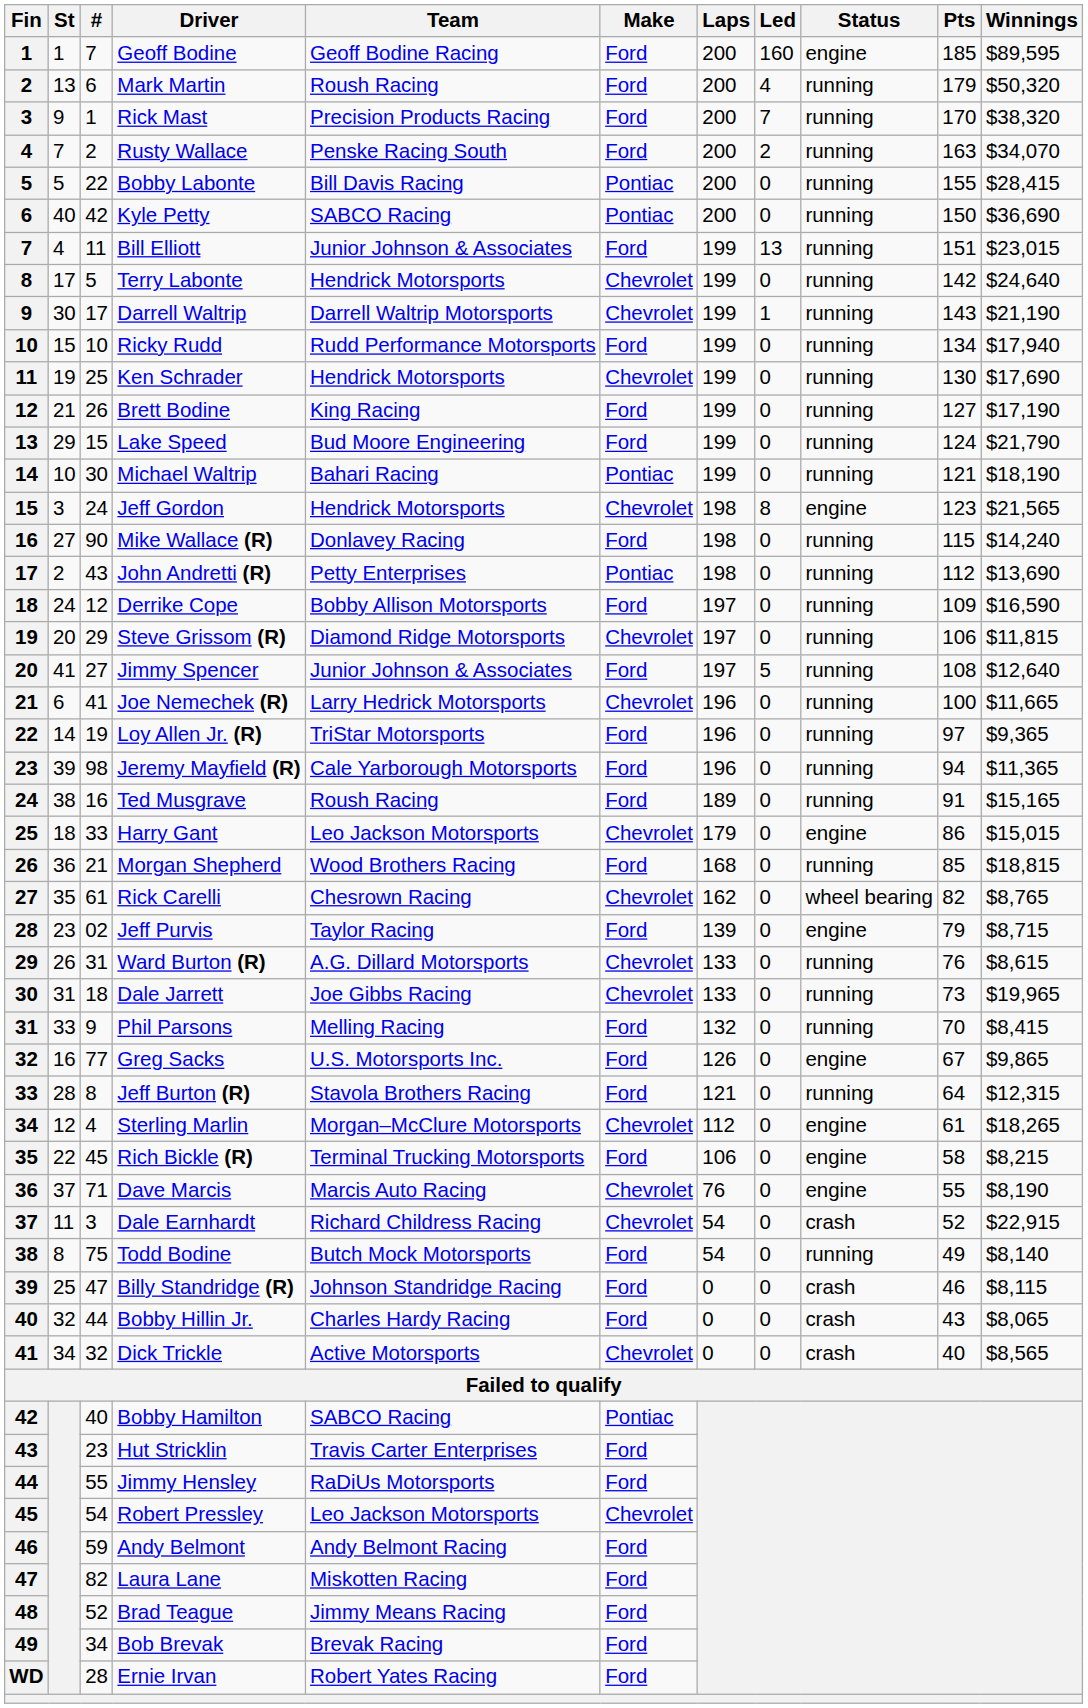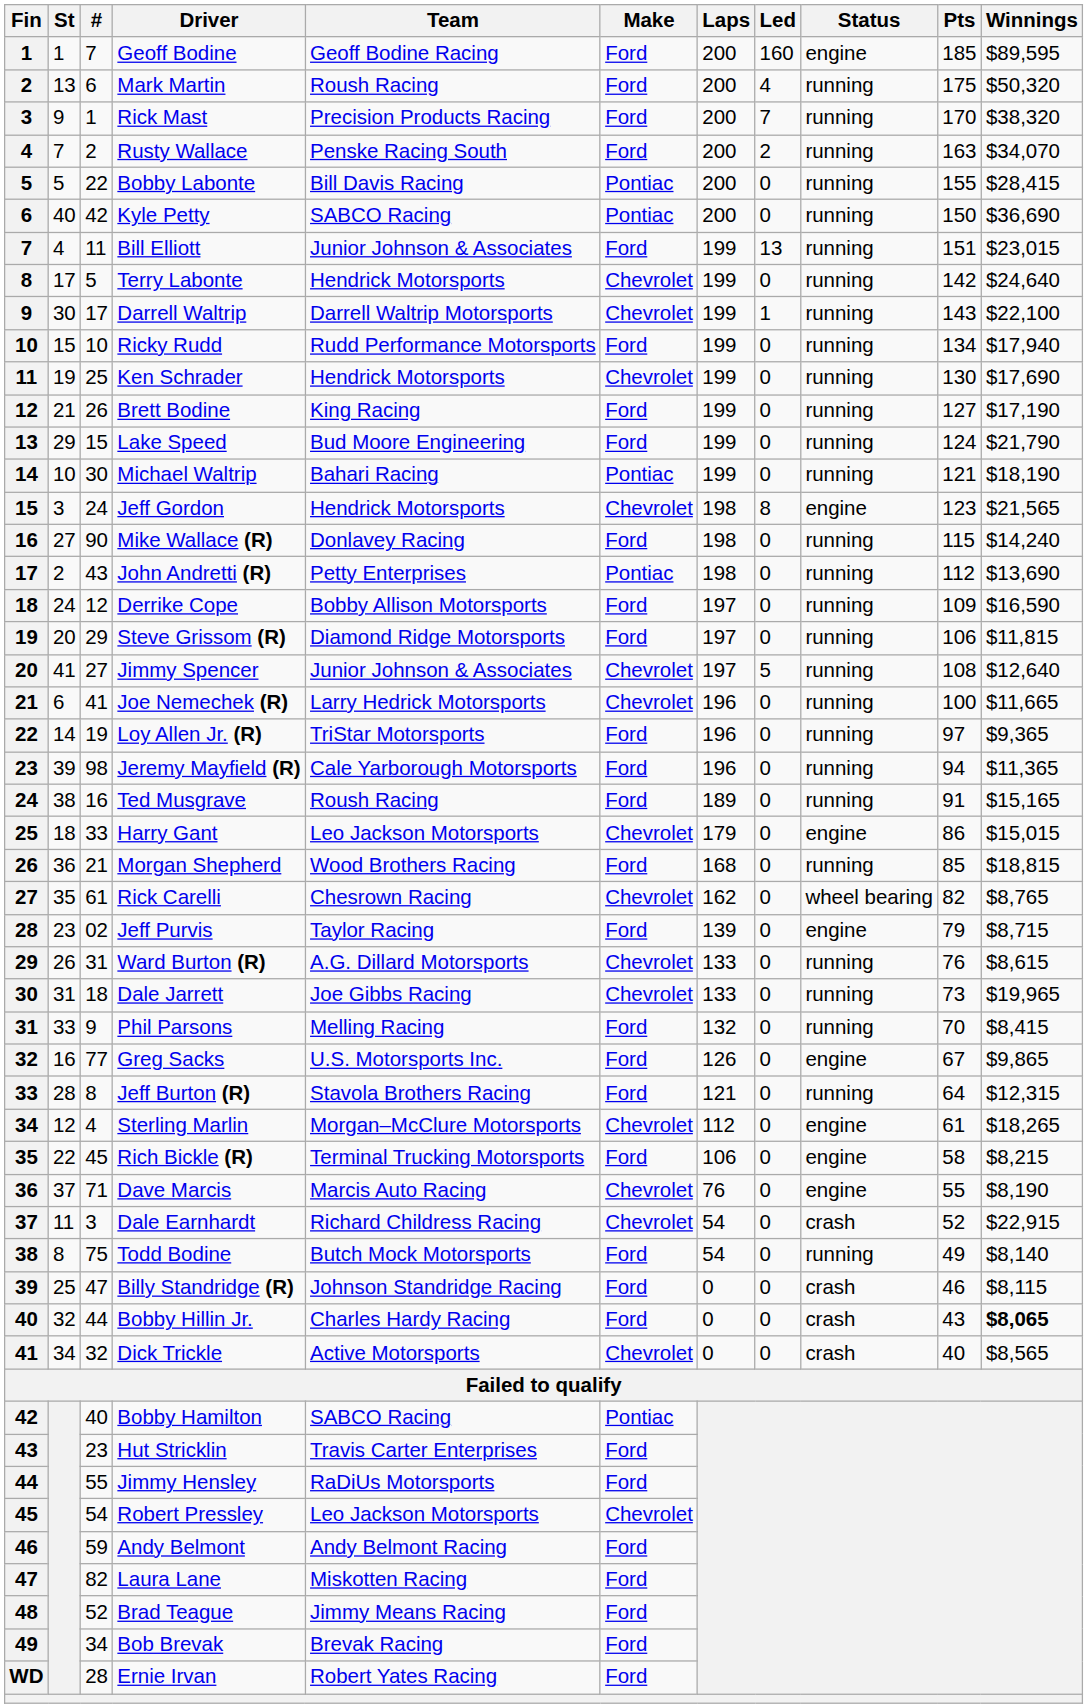 <table class="wikitable">
 <tr>
 <th>Fin</th>
 <th>St</th>
 <th>#</th>
 <th>Driver</th>
 <th>Team</th>
 <th>Make</th>
 <th>Laps</th>
 <th>Led</th>
 <th>Status</th>
 <th>Pts</th>
 <th>Winnings</th>
 </tr>
 <tr>
 <th>1</th>
 <td>1</td>
 <td>7</td>
 <td><a href='#'>Geoff Bodine</a></td>
 <td><a href='#'>Geoff Bodine Racing</a></td>
 <td><a href='#'>Ford</a></td>
 <td>200</td>
 <td>160</td>
 <td>engine</td>
 <td>185</td>
 <td>$89,595</td>
 </tr>
 <tr>
 <th>2</th>
 <td>13</td>
 <td>6</td>
 <td><a href='#'>Mark Martin</a></td>
 <td><a href='#'>Roush Racing</a></td>
 <td><a href='#'>Ford</a></td>
 <td>200</td>
 <td>4</td>
 <td>running</td>
-<td>179</td>
+<td>175</td>
 <td>$50,320</td>
 </tr>
 <tr>
 <th>3</th>
 <td>9</td>
 <td>1</td>
 <td><a href='#'>Rick Mast</a></td>
 <td><a href='#'>Precision Products Racing</a></td>
 <td><a href='#'>Ford</a></td>
 <td>200</td>
 <td>7</td>
 <td>running</td>
 <td>170</td>
 <td>$38,320</td>
 </tr>
 <tr>
 <th>4</th>
 <td>7</td>
 <td>2</td>
 <td><a href='#'>Rusty Wallace</a></td>
 <td><a href='#'>Penske Racing South</a></td>
 <td><a href='#'>Ford</a></td>
 <td>200</td>
 <td>2</td>
 <td>running</td>
 <td>163</td>
 <td>$34,070</td>
 </tr>
 <tr>
 <th>5</th>
 <td>5</td>
 <td>22</td>
 <td><a href='#'>Bobby Labonte</a></td>
 <td><a href='#'>Bill Davis Racing</a></td>
 <td><a href='#'>Pontiac</a></td>
 <td>200</td>
 <td>0</td>
 <td>running</td>
 <td>155</td>
 <td>$28,415</td>
 </tr>
 <tr>
 <th>6</th>
 <td>40</td>
 <td>42</td>
 <td><a href='#'>Kyle Petty</a></td>
 <td><a href='#'>SABCO Racing</a></td>
 <td><a href='#'>Pontiac</a></td>
 <td>200</td>
 <td>0</td>
 <td>running</td>
 <td>150</td>
 <td>$36,690</td>
 </tr>
 <tr>
 <th>7</th>
 <td>4</td>
 <td>11</td>
 <td><a href='#'>Bill Elliott</a></td>
 <td><a href='#'>Junior Johnson & Associates</a></td>
 <td><a href='#'>Ford</a></td>
 <td>199</td>
 <td>13</td>
 <td>running</td>
 <td>151</td>
 <td>$23,015</td>
 </tr>
 <tr>
 <th>8</th>
 <td>17</td>
 <td>5</td>
 <td><a href='#'>Terry Labonte</a></td>
 <td><a href='#'>Hendrick Motorsports</a></td>
 <td><a href='#'>Chevrolet</a></td>
 <td>199</td>
 <td>0</td>
 <td>running</td>
 <td>142</td>
 <td>$24,640</td>
 </tr>
 <tr>
 <th>9</th>
 <td>30</td>
 <td>17</td>
 <td><a href='#'>Darrell Waltrip</a></td>
 <td><a href='#'>Darrell Waltrip Motorsports</a></td>
 <td><a href='#'>Chevrolet</a></td>
 <td>199</td>
 <td>1</td>
 <td>running</td>
 <td>143</td>
-<td>$21,190</td>
+<td>$22,100</td>
 </tr>
 <tr>
 <th>10</th>
 <td>15</td>
 <td>10</td>
 <td><a href='#'>Ricky Rudd</a></td>
 <td><a href='#'>Rudd Performance Motorsports</a></td>
 <td><a href='#'>Ford</a></td>
 <td>199</td>
 <td>0</td>
 <td>running</td>
 <td>134</td>
 <td>$17,940</td>
 </tr>
 <tr>
 <th>11</th>
 <td>19</td>
 <td>25</td>
 <td><a href='#'>Ken Schrader</a></td>
 <td><a href='#'>Hendrick Motorsports</a></td>
 <td><a href='#'>Chevrolet</a></td>
 <td>199</td>
 <td>0</td>
 <td>running</td>
 <td>130</td>
 <td>$17,690</td>
 </tr>
 <tr>
 <th>12</th>
 <td>21</td>
 <td>26</td>
 <td><a href='#'>Brett Bodine</a></td>
 <td><a href='#'>King Racing</a></td>
 <td><a href='#'>Ford</a></td>
 <td>199</td>
 <td>0</td>
 <td>running</td>
 <td>127</td>
 <td>$17,190</td>
 </tr>
 <tr>
 <th>13</th>
 <td>29</td>
 <td>15</td>
 <td><a href='#'>Lake Speed</a></td>
 <td><a href='#'>Bud Moore Engineering</a></td>
 <td><a href='#'>Ford</a></td>
 <td>199</td>
 <td>0</td>
 <td>running</td>
 <td>124</td>
 <td>$21,790</td>
 </tr>
 <tr>
 <th>14</th>
 <td>10</td>
 <td>30</td>
 <td><a href='#'>Michael Waltrip</a></td>
 <td><a href='#'>Bahari Racing</a></td>
 <td><a href='#'>Pontiac</a></td>
 <td>199</td>
 <td>0</td>
 <td>running</td>
 <td>121</td>
 <td>$18,190</td>
 </tr>
 <tr>
 <th>15</th>
 <td>3</td>
 <td>24</td>
 <td><a href='#'>Jeff Gordon</a></td>
 <td><a href='#'>Hendrick Motorsports</a></td>
 <td><a href='#'>Chevrolet</a></td>
 <td>198</td>
 <td>8</td>
 <td>engine</td>
 <td>123</td>
 <td>$21,565</td>
 </tr>
 <tr>
 <th>16</th>
 <td>27</td>
 <td>90</td>
 <td><a href='#'>Mike Wallace</a> <strong>(R)</strong></td>
 <td><a href='#'>Donlavey Racing</a></td>
 <td><a href='#'>Ford</a></td>
 <td>198</td>
 <td>0</td>
 <td>running</td>
 <td>115</td>
 <td>$14,240</td>
 </tr>
 <tr>
 <th>17</th>
 <td>2</td>
 <td>43</td>
 <td><a href='#'>John Andretti</a> <strong>(R)</strong></td>
 <td><a href='#'>Petty Enterprises</a></td>
 <td><a href='#'>Pontiac</a></td>
 <td>198</td>
 <td>0</td>
 <td>running</td>
 <td>112</td>
 <td>$13,690</td>
 </tr>
 <tr>
 <th>18</th>
 <td>24</td>
 <td>12</td>
 <td><a href='#'>Derrike Cope</a></td>
 <td><a href='#'>Bobby Allison Motorsports</a></td>
 <td><a href='#'>Ford</a></td>
 <td>197</td>
 <td>0</td>
 <td>running</td>
 <td>109</td>
 <td>$16,590</td>
 </tr>
 <tr>
 <th>19</th>
 <td>20</td>
 <td>29</td>
 <td><a href='#'>Steve Grissom</a> <strong>(R)</strong></td>
 <td><a href='#'>Diamond Ridge Motorsports</a></td>
-<td><a href='#'>Chevrolet</a></td>
+<td><a href='#'>Ford</a></td>
 <td>197</td>
 <td>0</td>
 <td>running</td>
 <td>106</td>
 <td>$11,815</td>
 </tr>
 <tr>
 <th>20</th>
 <td>41</td>
 <td>27</td>
 <td><a href='#'>Jimmy Spencer</a></td>
 <td><a href='#'>Junior Johnson & Associates</a></td>
-<td><a href='#'>Ford</a></td>
+<td><a href='#'>Chevrolet</a></td>
 <td>197</td>
 <td>5</td>
 <td>running</td>
 <td>108</td>
 <td>$12,640</td>
 </tr>
 <tr>
 <th>21</th>
 <td>6</td>
 <td>41</td>
 <td><a href='#'>Joe Nemechek</a> <strong>(R)</strong></td>
 <td><a href='#'>Larry Hedrick Motorsports</a></td>
 <td><a href='#'>Chevrolet</a></td>
 <td>196</td>
 <td>0</td>
 <td>running</td>
 <td>100</td>
 <td>$11,665</td>
 </tr>
 <tr>
 <th>22</th>
 <td>14</td>
 <td>19</td>
 <td><a href='#'>Loy Allen Jr.</a> <strong>(R)</strong></td>
 <td><a href='#'>TriStar Motorsports</a></td>
 <td><a href='#'>Ford</a></td>
 <td>196</td>
 <td>0</td>
 <td>running</td>
 <td>97</td>
 <td>$9,365</td>
 </tr>
 <tr>
 <th>23</th>
 <td>39</td>
 <td>98</td>
 <td><a href='#'>Jeremy Mayfield</a> <strong>(R)</strong></td>
 <td><a href='#'>Cale Yarborough Motorsports</a></td>
 <td><a href='#'>Ford</a></td>
 <td>196</td>
 <td>0</td>
 <td>running</td>
 <td>94</td>
 <td>$11,365</td>
 </tr>
 <tr>
 <th>24</th>
 <td>38</td>
 <td>16</td>
 <td><a href='#'>Ted Musgrave</a></td>
 <td><a href='#'>Roush Racing</a></td>
 <td><a href='#'>Ford</a></td>
 <td>189</td>
 <td>0</td>
 <td>running</td>
 <td>91</td>
 <td>$15,165</td>
 </tr>
 <tr>
 <th>25</th>
 <td>18</td>
 <td>33</td>
 <td><a href='#'>Harry Gant</a></td>
 <td><a href='#'>Leo Jackson Motorsports</a></td>
 <td><a href='#'>Chevrolet</a></td>
 <td>179</td>
 <td>0</td>
 <td>engine</td>
 <td>86</td>
 <td>$15,015</td>
 </tr>
 <tr>
 <th>26</th>
 <td>36</td>
 <td>21</td>
 <td><a href='#'>Morgan Shepherd</a></td>
 <td><a href='#'>Wood Brothers Racing</a></td>
 <td><a href='#'>Ford</a></td>
 <td>168</td>
 <td>0</td>
 <td>running</td>
 <td>85</td>
 <td>$18,815</td>
 </tr>
 <tr>
 <th>27</th>
 <td>35</td>
 <td>61</td>
 <td><a href='#'>Rick Carelli</a></td>
 <td><a href='#'>Chesrown Racing</a></td>
 <td><a href='#'>Chevrolet</a></td>
 <td>162</td>
 <td>0</td>
 <td>wheel bearing</td>
 <td>82</td>
 <td>$8,765</td>
 </tr>
 <tr>
 <th>28</th>
 <td>23</td>
 <td>02</td>
 <td><a href='#'>Jeff Purvis</a></td>
 <td><a href='#'>Taylor Racing</a></td>
 <td><a href='#'>Ford</a></td>
 <td>139</td>
 <td>0</td>
 <td>engine</td>
 <td>79</td>
 <td>$8,715</td>
 </tr>
 <tr>
 <th>29</th>
 <td>26</td>
 <td>31</td>
 <td><a href='#'>Ward Burton</a> <strong>(R)</strong></td>
 <td><a href='#'>A.G. Dillard Motorsports</a></td>
 <td><a href='#'>Chevrolet</a></td>
 <td>133</td>
 <td>0</td>
 <td>running</td>
 <td>76</td>
 <td>$8,615</td>
 </tr>
 <tr>
 <th>30</th>
 <td>31</td>
 <td>18</td>
 <td><a href='#'>Dale Jarrett</a></td>
 <td><a href='#'>Joe Gibbs Racing</a></td>
 <td><a href='#'>Chevrolet</a></td>
 <td>133</td>
 <td>0</td>
 <td>running</td>
 <td>73</td>
 <td>$19,965</td>
 </tr>
 <tr>
 <th>31</th>
 <td>33</td>
 <td>9</td>
 <td><a href='#'>Phil Parsons</a></td>
 <td><a href='#'>Melling Racing</a></td>
 <td><a href='#'>Ford</a></td>
 <td>132</td>
 <td>0</td>
 <td>running</td>
 <td>70</td>
 <td>$8,415</td>
 </tr>
 <tr>
 <th>32</th>
 <td>16</td>
 <td>77</td>
 <td><a href='#'>Greg Sacks</a></td>
 <td><a href='#'>U.S. Motorsports Inc.</a></td>
 <td><a href='#'>Ford</a></td>
 <td>126</td>
 <td>0</td>
 <td>engine</td>
 <td>67</td>
 <td>$9,865</td>
 </tr>
 <tr>
 <th>33</th>
 <td>28</td>
 <td>8</td>
 <td><a href='#'>Jeff Burton</a> <strong>(R)</strong></td>
 <td><a href='#'>Stavola Brothers Racing</a></td>
 <td><a href='#'>Ford</a></td>
 <td>121</td>
 <td>0</td>
 <td>running</td>
 <td>64</td>
 <td>$12,315</td>
 </tr>
 <tr>
 <th>34</th>
 <td>12</td>
 <td>4</td>
 <td><a href='#'>Sterling Marlin</a></td>
 <td><a href='#'>Morgan–McClure Motorsports</a></td>
 <td><a href='#'>Chevrolet</a></td>
 <td>112</td>
 <td>0</td>
 <td>engine</td>
 <td>61</td>
 <td>$18,265</td>
 </tr>
 <tr>
 <th>35</th>
 <td>22</td>
 <td>45</td>
 <td><a href='#'>Rich Bickle</a> <strong>(R)</strong></td>
 <td><a href='#'>Terminal Trucking Motorsports</a></td>
 <td><a href='#'>Ford</a></td>
 <td>106</td>
 <td>0</td>
 <td>engine</td>
 <td>58</td>
 <td>$8,215</td>
 </tr>
 <tr>
 <th>36</th>
 <td>37</td>
 <td>71</td>
 <td><a href='#'>Dave Marcis</a></td>
 <td><a href='#'>Marcis Auto Racing</a></td>
 <td><a href='#'>Chevrolet</a></td>
 <td>76</td>
 <td>0</td>
 <td>engine</td>
 <td>55</td>
 <td>$8,190</td>
 </tr>
 <tr>
 <th>37</th>
 <td>11</td>
 <td>3</td>
 <td><a href='#'>Dale Earnhardt</a></td>
 <td><a href='#'>Richard Childress Racing</a></td>
 <td><a href='#'>Chevrolet</a></td>
 <td>54</td>
 <td>0</td>
 <td>crash</td>
 <td>52</td>
 <td>$22,915</td>
 </tr>
 <tr>
 <th>38</th>
 <td>8</td>
 <td>75</td>
 <td><a href='#'>Todd Bodine</a></td>
 <td><a href='#'>Butch Mock Motorsports</a></td>
 <td><a href='#'>Ford</a></td>
 <td>54</td>
 <td>0</td>
 <td>running</td>
 <td>49</td>
 <td>$8,140</td>
 </tr>
 <tr>
 <th>39</th>
 <td>25</td>
 <td>47</td>
 <td><a href='#'>Billy Standridge</a> <strong>(R)</strong></td>
 <td><a href='#'>Johnson Standridge Racing</a></td>
 <td><a href='#'>Ford</a></td>
 <td>0</td>
 <td>0</td>
 <td>crash</td>
 <td>46</td>
 <td>$8,115</td>
 </tr>
 <tr>
 <th>40</th>
 <td>32</td>
 <td>44</td>
 <td><a href='#'>Bobby Hillin Jr.</a></td>
 <td><a href='#'>Charles Hardy Racing</a></td>
 <td><a href='#'>Ford</a></td>
 <td>0</td>
 <td>0</td>
 <td>crash</td>
 <td>43</td>
-<td>$8,065</td>
+<td><strong>$8,065</strong></td>
 </tr>
 <tr>
 <th>41</th>
 <td>34</td>
 <td>32</td>
 <td><a href='#'>Dick Trickle</a></td>
 <td><a href='#'>Active Motorsports</a></td>
 <td><a href='#'>Chevrolet</a></td>
 <td>0</td>
 <td>0</td>
 <td>crash</td>
 <td>40</td>
 <td>$8,565</td>
 </tr>
 <tr>
 <th colspan="11">Failed to qualify</th>
 </tr>
 <tr>
 <th>42</th>
 <th rowspan="9"></th>
 <td>40</td>
 <td><a href='#'>Bobby Hamilton</a></td>
 <td><a href='#'>SABCO Racing</a></td>
 <td><a href='#'>Pontiac</a></td>
 <th colspan="5" rowspan="9"></th>
 </tr>
 <tr>
 <th>43</th>
 <td>23</td>
 <td><a href='#'>Hut Stricklin</a></td>
 <td><a href='#'>Travis Carter Enterprises</a></td>
 <td><a href='#'>Ford</a></td>
 </tr>
 <tr>
 <th>44</th>
 <td>55</td>
 <td><a href='#'>Jimmy Hensley</a></td>
 <td><a href='#'>RaDiUs Motorsports</a></td>
 <td><a href='#'>Ford</a></td>
 </tr>
 <tr>
 <th>45</th>
 <td>54</td>
 <td><a href='#'>Robert Pressley</a></td>
 <td><a href='#'>Leo Jackson Motorsports</a></td>
 <td><a href='#'>Chevrolet</a></td>
 </tr>
 <tr>
 <th>46</th>
 <td>59</td>
 <td><a href='#'>Andy Belmont</a></td>
 <td><a href='#'>Andy Belmont Racing</a></td>
 <td><a href='#'>Ford</a></td>
 </tr>
 <tr>
 <th>47</th>
 <td>82</td>
 <td><a href='#'>Laura Lane</a></td>
 <td><a href='#'>Miskotten Racing</a></td>
 <td><a href='#'>Ford</a></td>
 </tr>
 <tr>
 <th>48</th>
 <td>52</td>
 <td><a href='#'>Brad Teague</a></td>
 <td><a href='#'>Jimmy Means Racing</a></td>
 <td><a href='#'>Ford</a></td>
 </tr>
 <tr>
 <th>49</th>
 <td>34</td>
 <td><a href='#'>Bob Brevak</a></td>
 <td><a href='#'>Brevak Racing</a></td>
 <td><a href='#'>Ford</a></td>
 </tr>
 <tr>
 <th>WD</th>
 <td>28</td>
 <td><a href='#'>Ernie Irvan</a></td>
 <td><a href='#'>Robert Yates Racing</a></td>
 <td><a href='#'>Ford</a></td>
 </tr>
 <tr>
 <th colspan="11"></th>
 </tr>
 </table>
